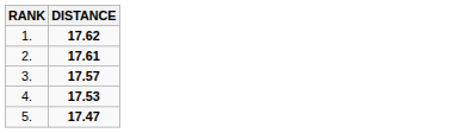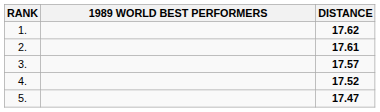 <table class="wikitable" style="border-collapse: collapse; font-size: 90%;">
 <tr>
 <th>RANK</th>
+<th align="center" style="width: 25em">1989 WORLD BEST PERFORMERS</th>
 <th align="center" style="width: 5em">DISTANCE</th>
 </tr>
 <tr>
 <td align="center">1.</td>
+<td></td>
 <td align="center"><strong>17.62</strong></td>
 </tr>
 <tr>
 <td align="center">2.</td>
+<td></td>
 <td align="center"><strong>17.61</strong></td>
 </tr>
 <tr>
 <td align="center">3.</td>
+<td></td>
 <td align="center"><strong>17.57</strong></td>
 </tr>
 <tr>
 <td align="center">4.</td>
-<td align="center"><strong>17.53</strong></td>
+<td></td>
+<td align="center"><strong>17.52</strong></td>
 </tr>
 <tr>
 <td align="center">5.</td>
+<td></td>
 <td align="center"><strong>17.47</strong></td>
 </tr>
 </table>
